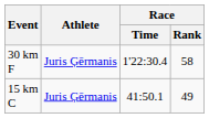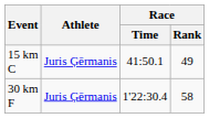 <table class="wikitable" border="1" style="font-size:90%">
 <tr>
 <th rowspan=2>Event</th>
 <th rowspan=2>Athlete</th>
 <th colspan=2>Race</th>
 </tr>
 <tr>
 <th>Time</th>
 <th>Rank</th>
 </tr>
 <tr>
+<td>15 km <br> C</td>
+<td><a href='#'>Juris Ģērmanis</a></td>
+<td align=center>41:50.1</td>
+<td align=center>49</td>
+</tr>
+<tr>
 <td>30 km <br> F</td>
 <td><a href='#'>Juris Ģērmanis</a></td>
 <td align=center>1'22:30.4</td>
 <td align=center>58</td>
 </tr>
-<tr>
-<td>15 km <br> C</td>
-<td><a href='#'>Juris Ģērmanis</a></td>
-<td align=center>41:50.1</td>
-<td align=center>49</td>
-</tr>
 </table>
